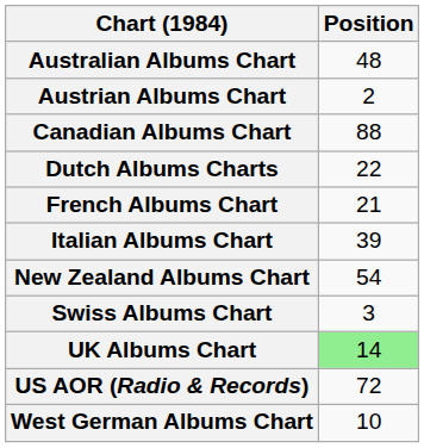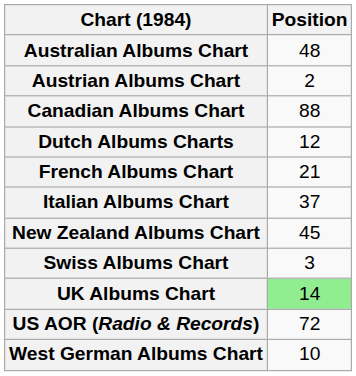 <table class="wikitable plainrowheaders sortable" style="text-align:center;">
 <tr>
 <th>Chart (1984)</th>
 <th>Position</th>
 </tr>
 <tr>
 <th scope="row">Australian Albums Chart</th>
 <td>48</td>
 </tr>
 <tr>
 <th scope="row">Austrian Albums Chart</th>
 <td>2</td>
 </tr>
 <tr>
 <th scope="row">Canadian Albums Chart</th>
 <td>88</td>
 </tr>
 <tr>
 <th scope="row">Dutch Albums Charts</th>
-<td>22</td>
+<td>12</td>
 </tr>
 <tr>
 <th scope="row">French Albums Chart</th>
 <td>21</td>
 </tr>
 <tr>
 <th scope="row">Italian Albums Chart</th>
-<td>39</td>
+<td>37</td>
 </tr>
 <tr>
 <th scope="row">New Zealand Albums Chart</th>
-<td>54</td>
+<td>45</td>
 </tr>
 <tr>
 <th scope="row">Swiss Albums Chart</th>
 <td>3</td>
 </tr>
 <tr>
 <th scope="row">UK Albums Chart</th>
 <td style="background: lightgreen;">14</td>
 </tr>
 <tr>
 <th scope="row">US AOR (<em>Radio & Records</em>)</th>
 <td>72</td>
 </tr>
 <tr>
 <th scope="row">West German Albums Chart</th>
 <td>10</td>
 </tr>
 </table>
